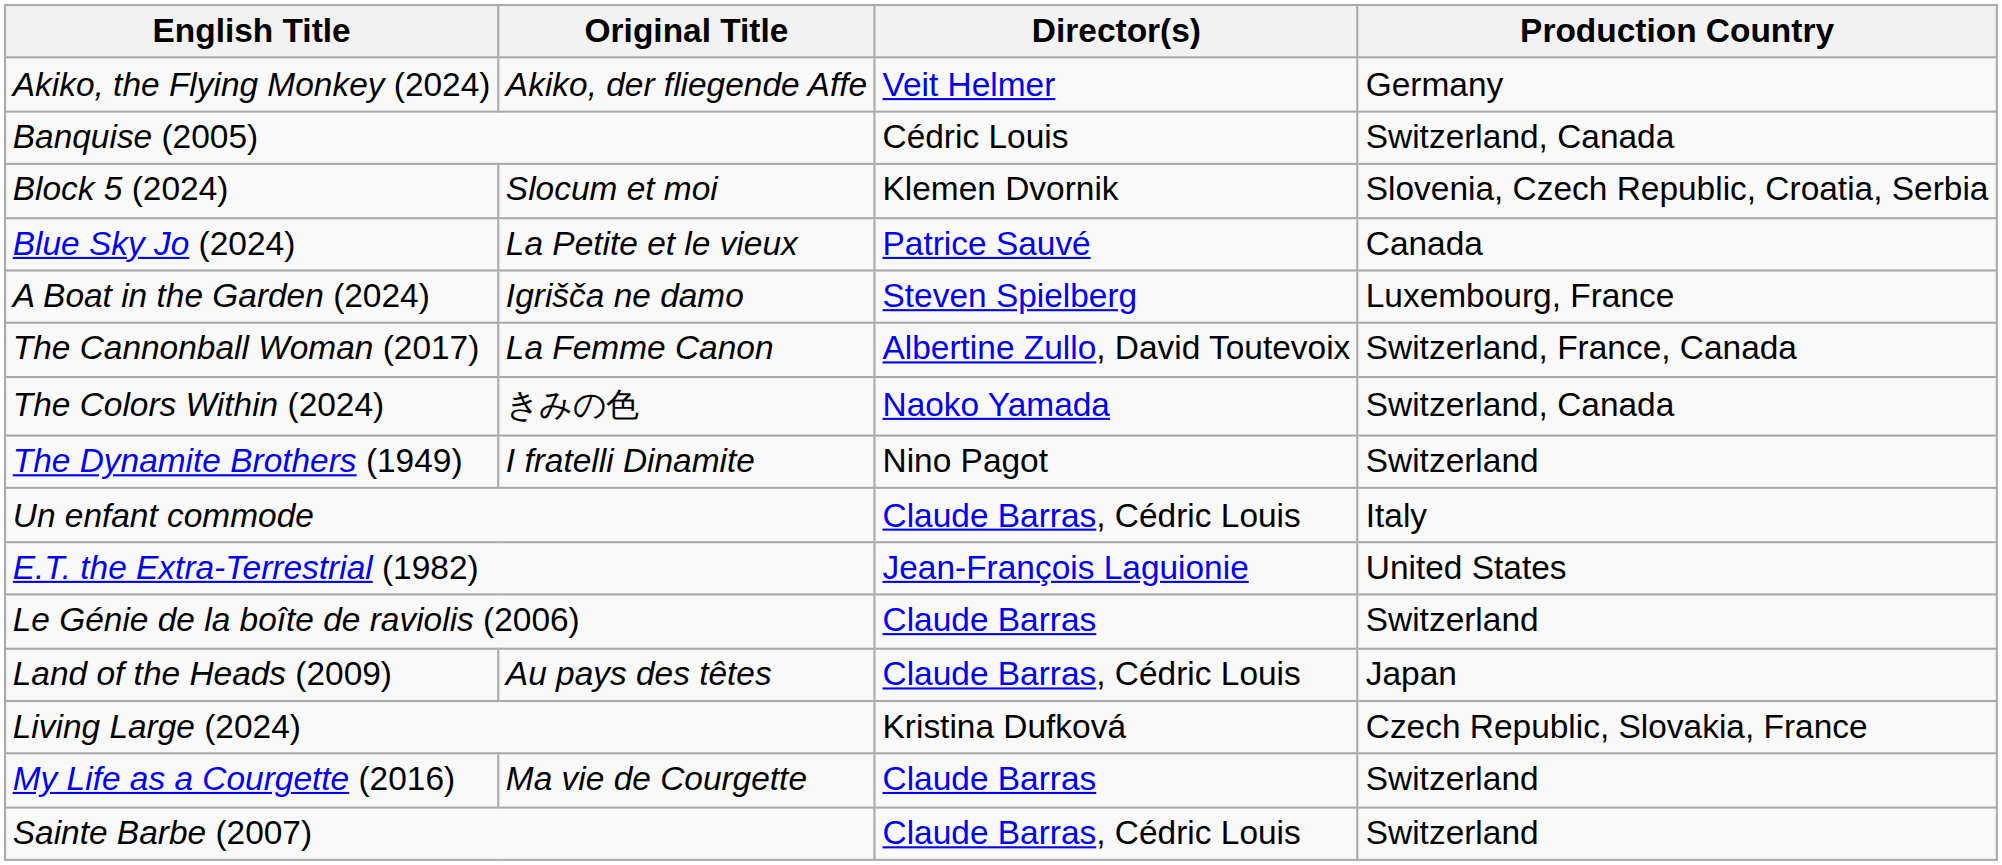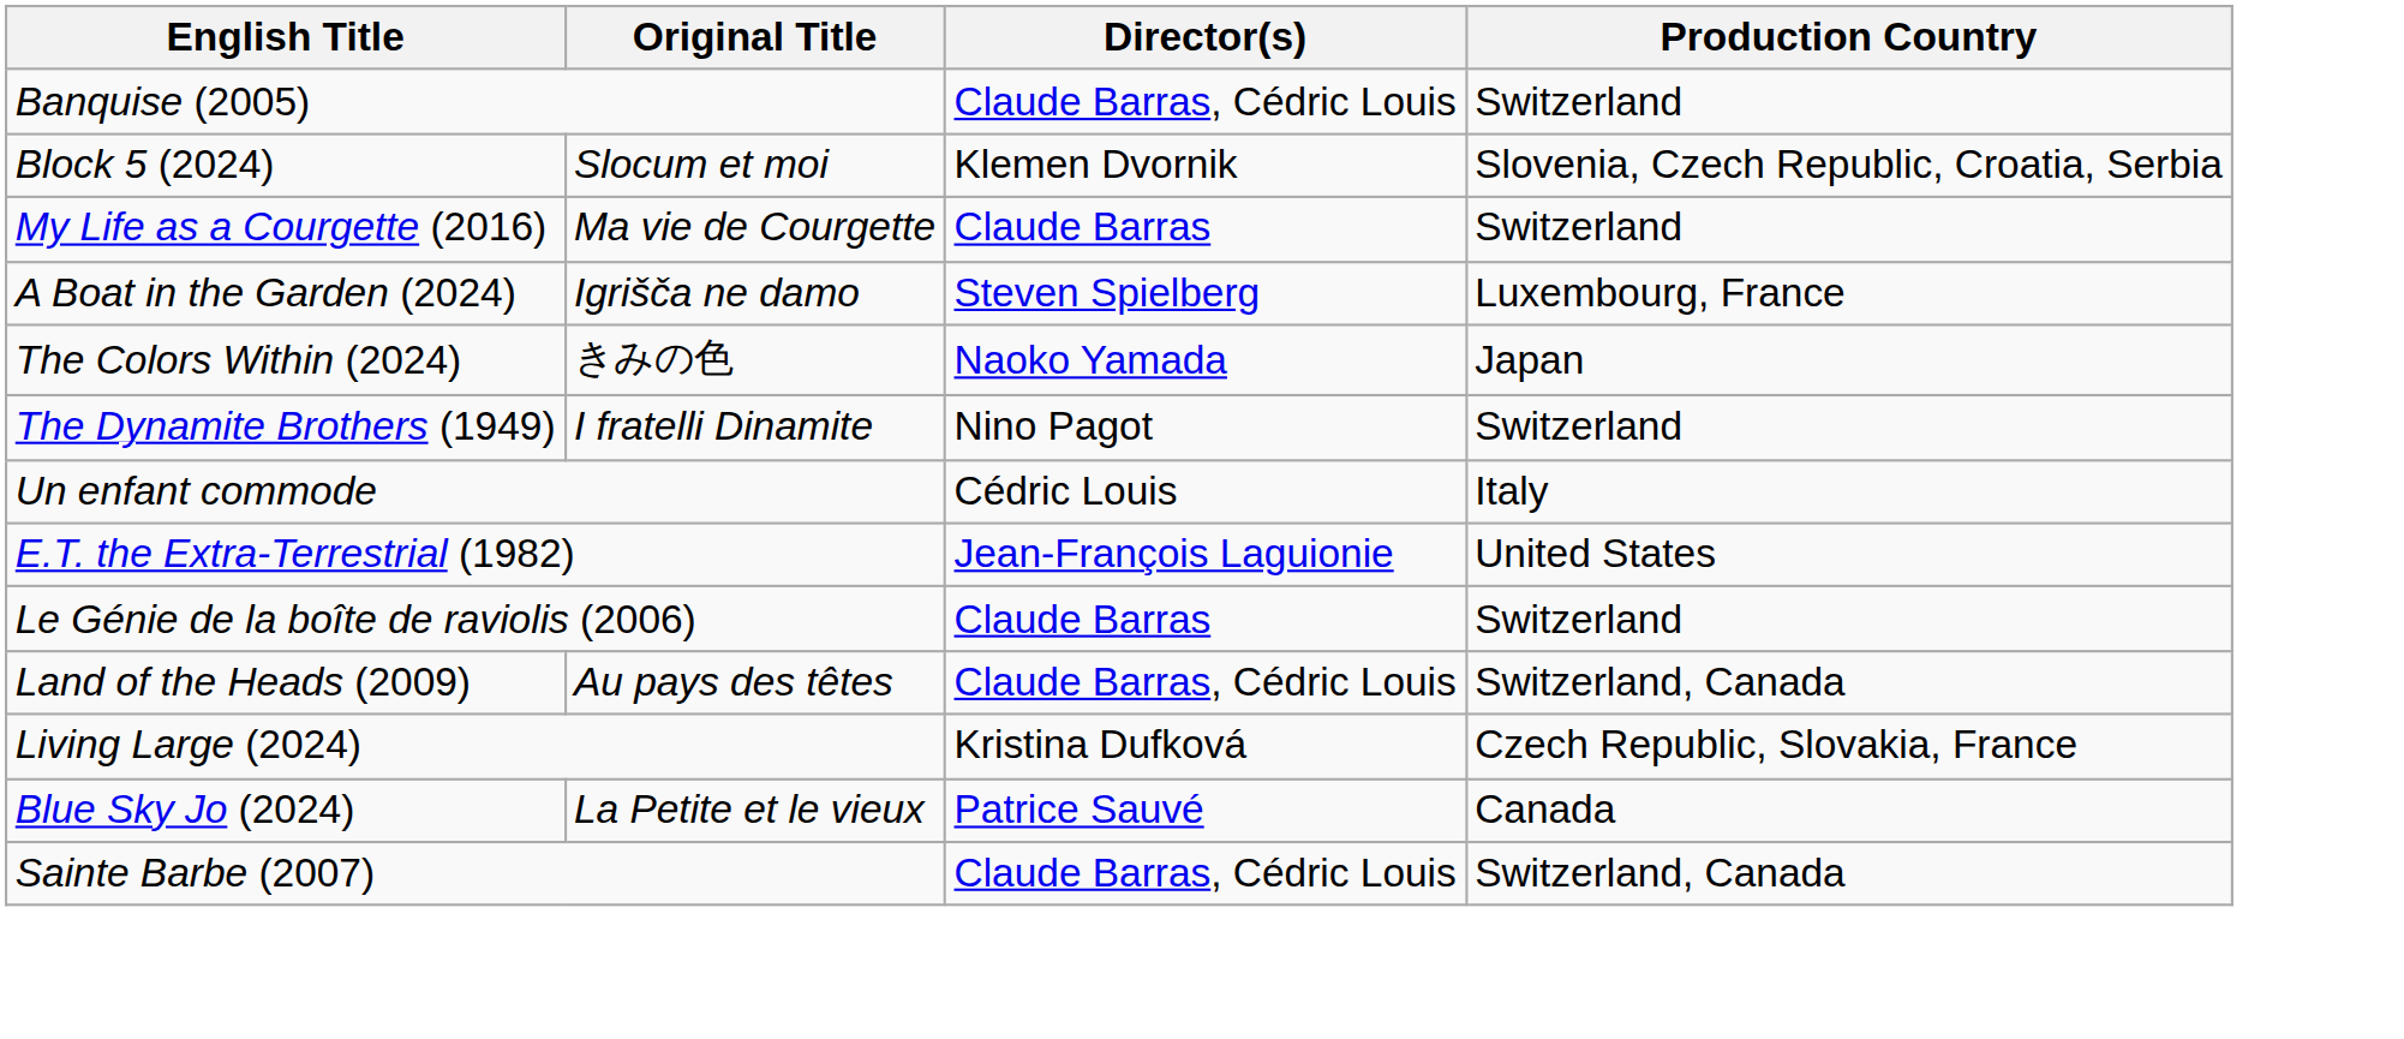 <table class="wikitable">
 <tr>
 <th scope="col">English Title</th>
 <th scope="col">Original Title</th>
 <th scope="col">Director(s)</th>
 <th scope="col">Production Country</th>
 </tr>
 <tr>
-<td><em>Akiko, the Flying Monkey</em> (2024)</td>
-<td><em>Akiko, der fliegende Affe</em></td>
-<td><a href='#'>Veit Helmer</a></td>
-<td>Germany</td>
-</tr>
-<tr>
 <td colspan="2"><em>Banquise</em> (2005)</td>
-<td>Cédric Louis</td>
-<td>Switzerland, Canada</td>
+<td><a href='#'>Claude Barras</a>, Cédric Louis</td>
+<td>Switzerland</td>
 </tr>
 <tr>
 <td><em>Block 5</em> (2024)</td>
 <td><em>Slocum et moi</em></td>
 <td>Klemen Dvornik</td>
 <td>Slovenia, Czech Republic, Croatia, Serbia</td>
 </tr>
 <tr>
-<td><em><a href='#'>Blue Sky Jo</a></em> (2024)</td>
-<td><em>La Petite et le vieux</em></td>
-<td><a href='#'>Patrice Sauvé</a></td>
-<td>Canada</td>
+<td><em><a href='#'>My Life as a Courgette</a></em> (2016)</td>
+<td><em>Ma vie de Courgette</em></td>
+<td><a href='#'>Claude Barras</a></td>
+<td>Switzerland</td>
 </tr>
 <tr>
 <td><em>A Boat in the Garden</em> (2024)</td>
 <td><em>Igrišča ne damo</em></td>
 <td><a href='#'>Steven Spielberg</a></td>
 <td>Luxembourg, France</td>
 </tr>
 <tr>
-<td><em>The Cannonball Woman</em> (2017)</td>
-<td><em>La Femme Canon</em></td>
-<td><a href='#'>Albertine Zullo</a>, David Toutevoix</td>
-<td>Switzerland, France, Canada</td>
-</tr>
-<tr>
 <td><em>The Colors Within</em> (2024)</td>
 <td>きみの色</td>
 <td><a href='#'>Naoko Yamada</a></td>
-<td>Switzerland, Canada</td>
+<td>Japan</td>
 </tr>
 <tr>
 <td><em><a href='#'>The Dynamite Brothers</a></em> (1949)</td>
 <td><em>I fratelli Dinamite</em></td>
 <td>Nino Pagot</td>
 <td>Switzerland</td>
 </tr>
 <tr>
 <td colspan="2"><em>Un enfant commode</em></td>
-<td><a href='#'>Claude Barras</a>, Cédric Louis</td>
+<td>Cédric Louis</td>
 <td>Italy</td>
 </tr>
 <tr>
 <td colspan="2"><em><a href='#'>E.T. the Extra-Terrestrial</a></em> (1982)</td>
 <td><a href='#'>Jean-François Laguionie</a></td>
 <td>United States</td>
 </tr>
 <tr>
 <td colspan="2"><em>Le Génie de la boîte de raviolis</em> (2006)</td>
 <td><a href='#'>Claude Barras</a></td>
 <td>Switzerland</td>
 </tr>
 <tr>
 <td><em>Land of the Heads</em> (2009)</td>
 <td><em>Au pays des têtes</em></td>
 <td><a href='#'>Claude Barras</a>, Cédric Louis</td>
-<td>Japan</td>
+<td>Switzerland, Canada</td>
 </tr>
 <tr>
 <td colspan="2"><em>Living Large</em> (2024)</td>
 <td>Kristina Dufková</td>
 <td>Czech Republic, Slovakia, France</td>
 </tr>
 <tr>
-<td><em><a href='#'>My Life as a Courgette</a></em> (2016)</td>
-<td><em>Ma vie de Courgette</em></td>
-<td><a href='#'>Claude Barras</a></td>
-<td>Switzerland</td>
+<td><em><a href='#'>Blue Sky Jo</a></em> (2024)</td>
+<td><em>La Petite et le vieux</em></td>
+<td><a href='#'>Patrice Sauvé</a></td>
+<td>Canada</td>
 </tr>
 <tr>
 <td colspan="2"><em>Sainte Barbe</em> (2007)</td>
 <td><a href='#'>Claude Barras</a>, Cédric Louis</td>
-<td>Switzerland</td>
+<td>Switzerland, Canada</td>
 </tr>
 </table>
